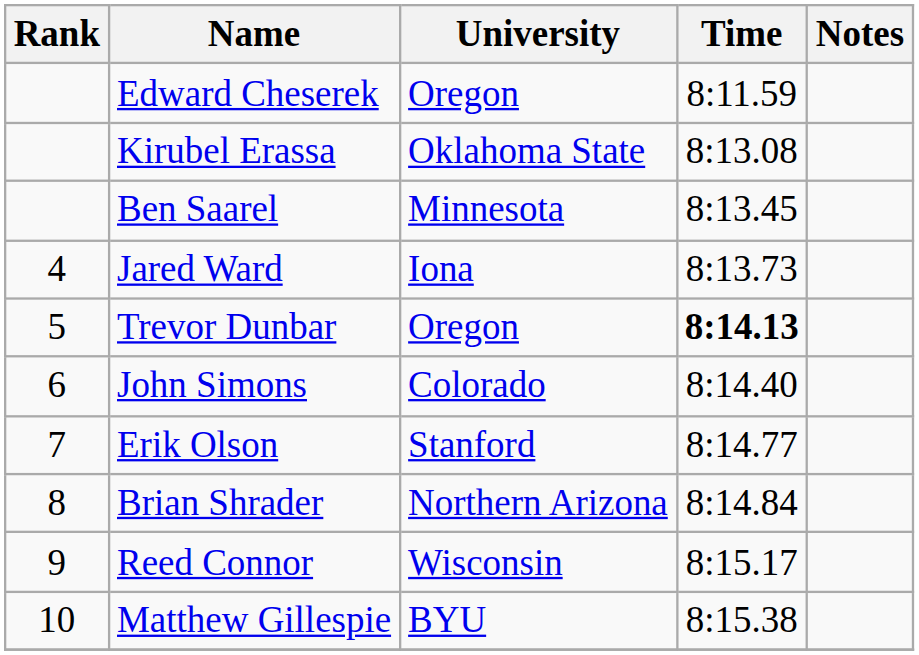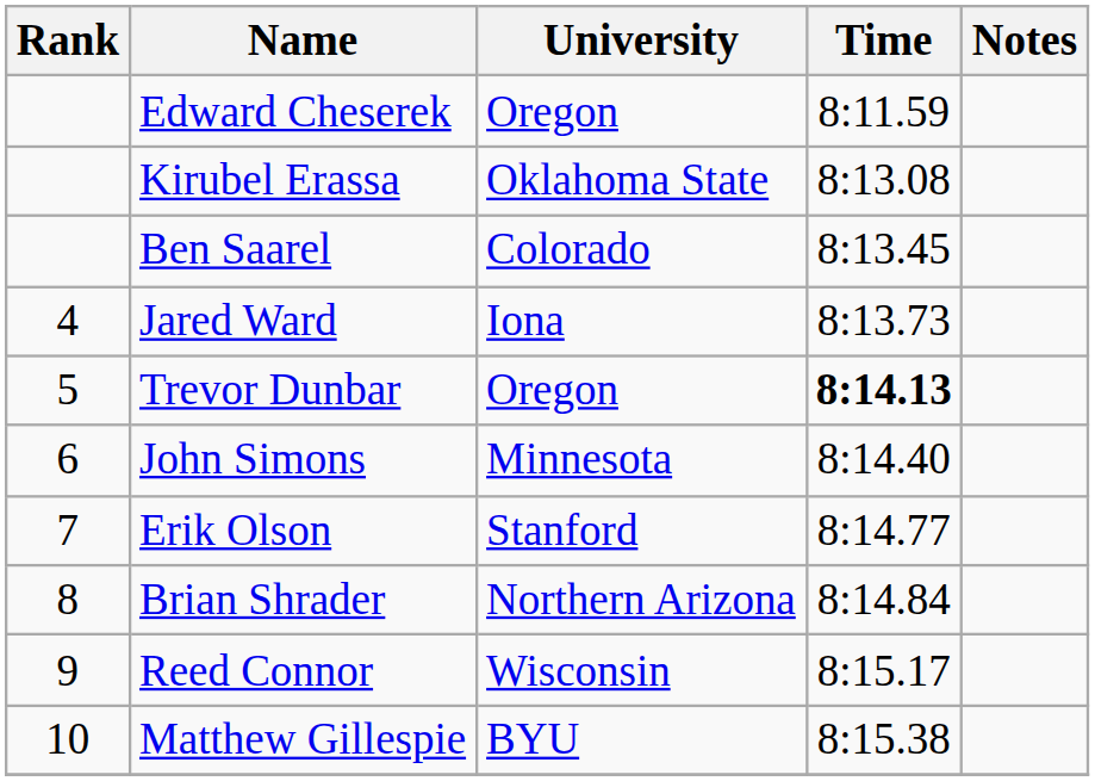 <table class="wikitable sortable" style="text-align:center">
 <tr>
 <th>Rank</th>
 <th>Name</th>
 <th>University</th>
 <th>Time</th>
 <th>Notes</th>
 </tr>
 <tr>
 <td></td>
 <td align=left><a href='#'>Edward Cheserek</a></td>
 <td align=left><a href='#'>Oregon</a></td>
 <td>8:11.59</td>
 <td></td>
 </tr>
 <tr>
 <td></td>
 <td align=left><a href='#'>Kirubel Erassa</a></td>
 <td align=left><a href='#'>Oklahoma State</a></td>
 <td>8:13.08</td>
 <td></td>
 </tr>
 <tr>
 <td></td>
 <td align=left><a href='#'>Ben Saarel</a></td>
-<td align=left><a href='#'>Minnesota</a></td>
+<td align=left><a href='#'>Colorado</a></td>
 <td>8:13.45</td>
 <td></td>
 </tr>
 <tr>
 <td>4</td>
 <td align=left><a href='#'>Jared Ward</a></td>
 <td align=left><a href='#'>Iona</a></td>
 <td>8:13.73</td>
 <td></td>
 </tr>
 <tr>
 <td>5</td>
 <td align=left><a href='#'>Trevor Dunbar</a></td>
 <td align=left><a href='#'>Oregon</a></td>
 <td><strong>8:14.13</strong></td>
 <td></td>
 </tr>
 <tr>
 <td>6</td>
 <td align=left><a href='#'>John Simons</a></td>
-<td align=left><a href='#'>Colorado</a></td>
+<td align=left><a href='#'>Minnesota</a></td>
 <td>8:14.40</td>
 <td></td>
 </tr>
 <tr>
 <td>7</td>
 <td align=left><a href='#'>Erik Olson</a></td>
 <td align=left><a href='#'>Stanford</a></td>
 <td>8:14.77</td>
 <td></td>
 </tr>
 <tr>
 <td>8</td>
 <td align=left><a href='#'>Brian Shrader</a></td>
 <td align=left><a href='#'>Northern Arizona</a></td>
 <td>8:14.84</td>
 <td></td>
 </tr>
 <tr>
 <td>9</td>
 <td align=left><a href='#'>Reed Connor</a></td>
 <td align=left><a href='#'>Wisconsin</a></td>
 <td>8:15.17</td>
 <td></td>
 </tr>
 <tr>
 <td>10</td>
 <td align=left><a href='#'>Matthew Gillespie</a></td>
 <td align=left><a href='#'>BYU</a></td>
 <td>8:15.38</td>
 <td></td>
 </tr>
 <tr>
 </tr>
 </table>
